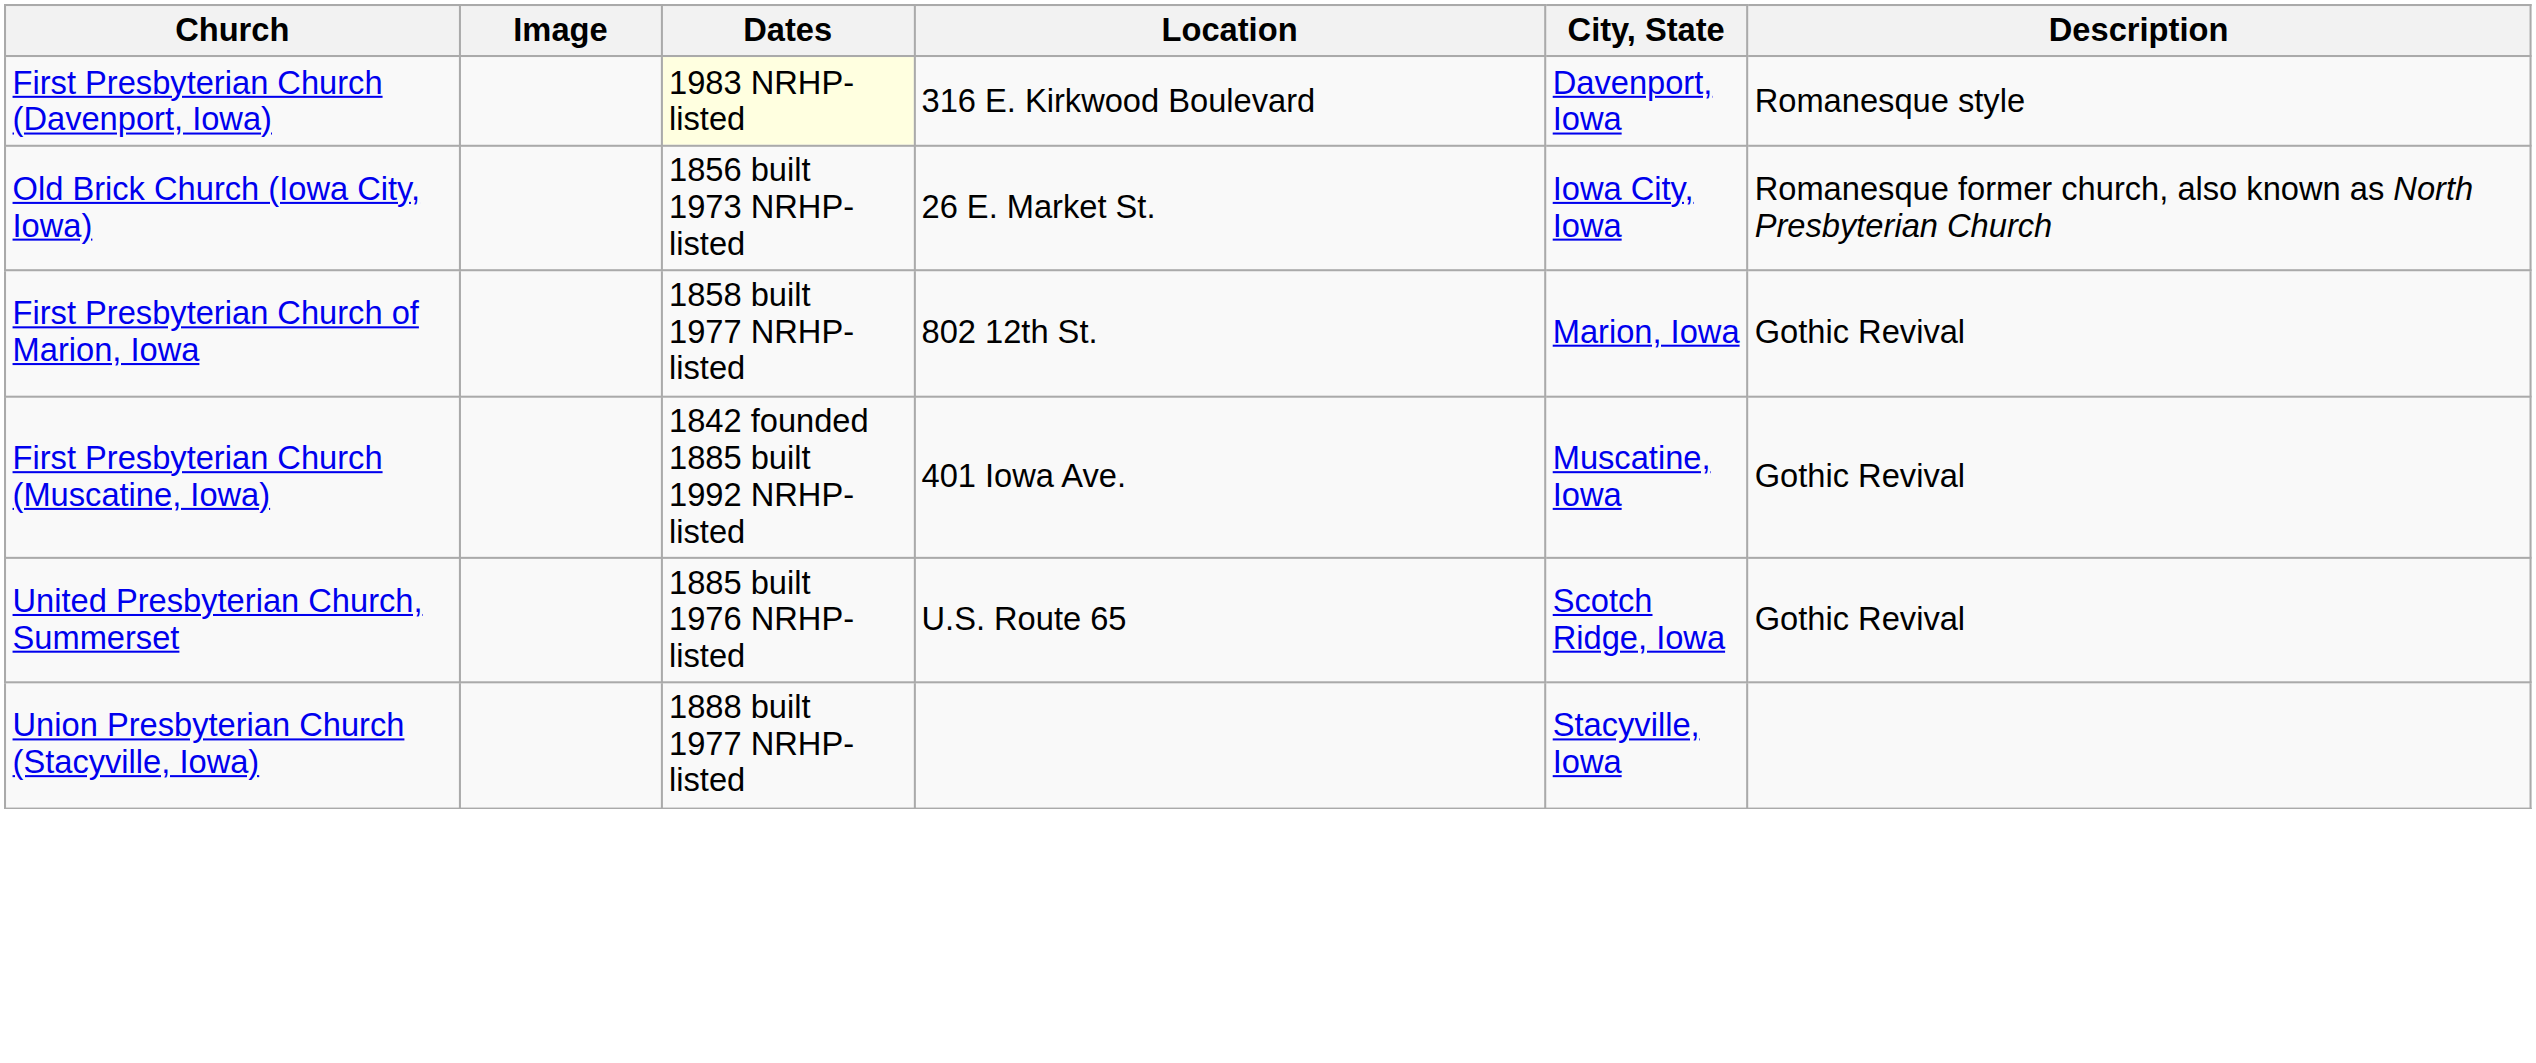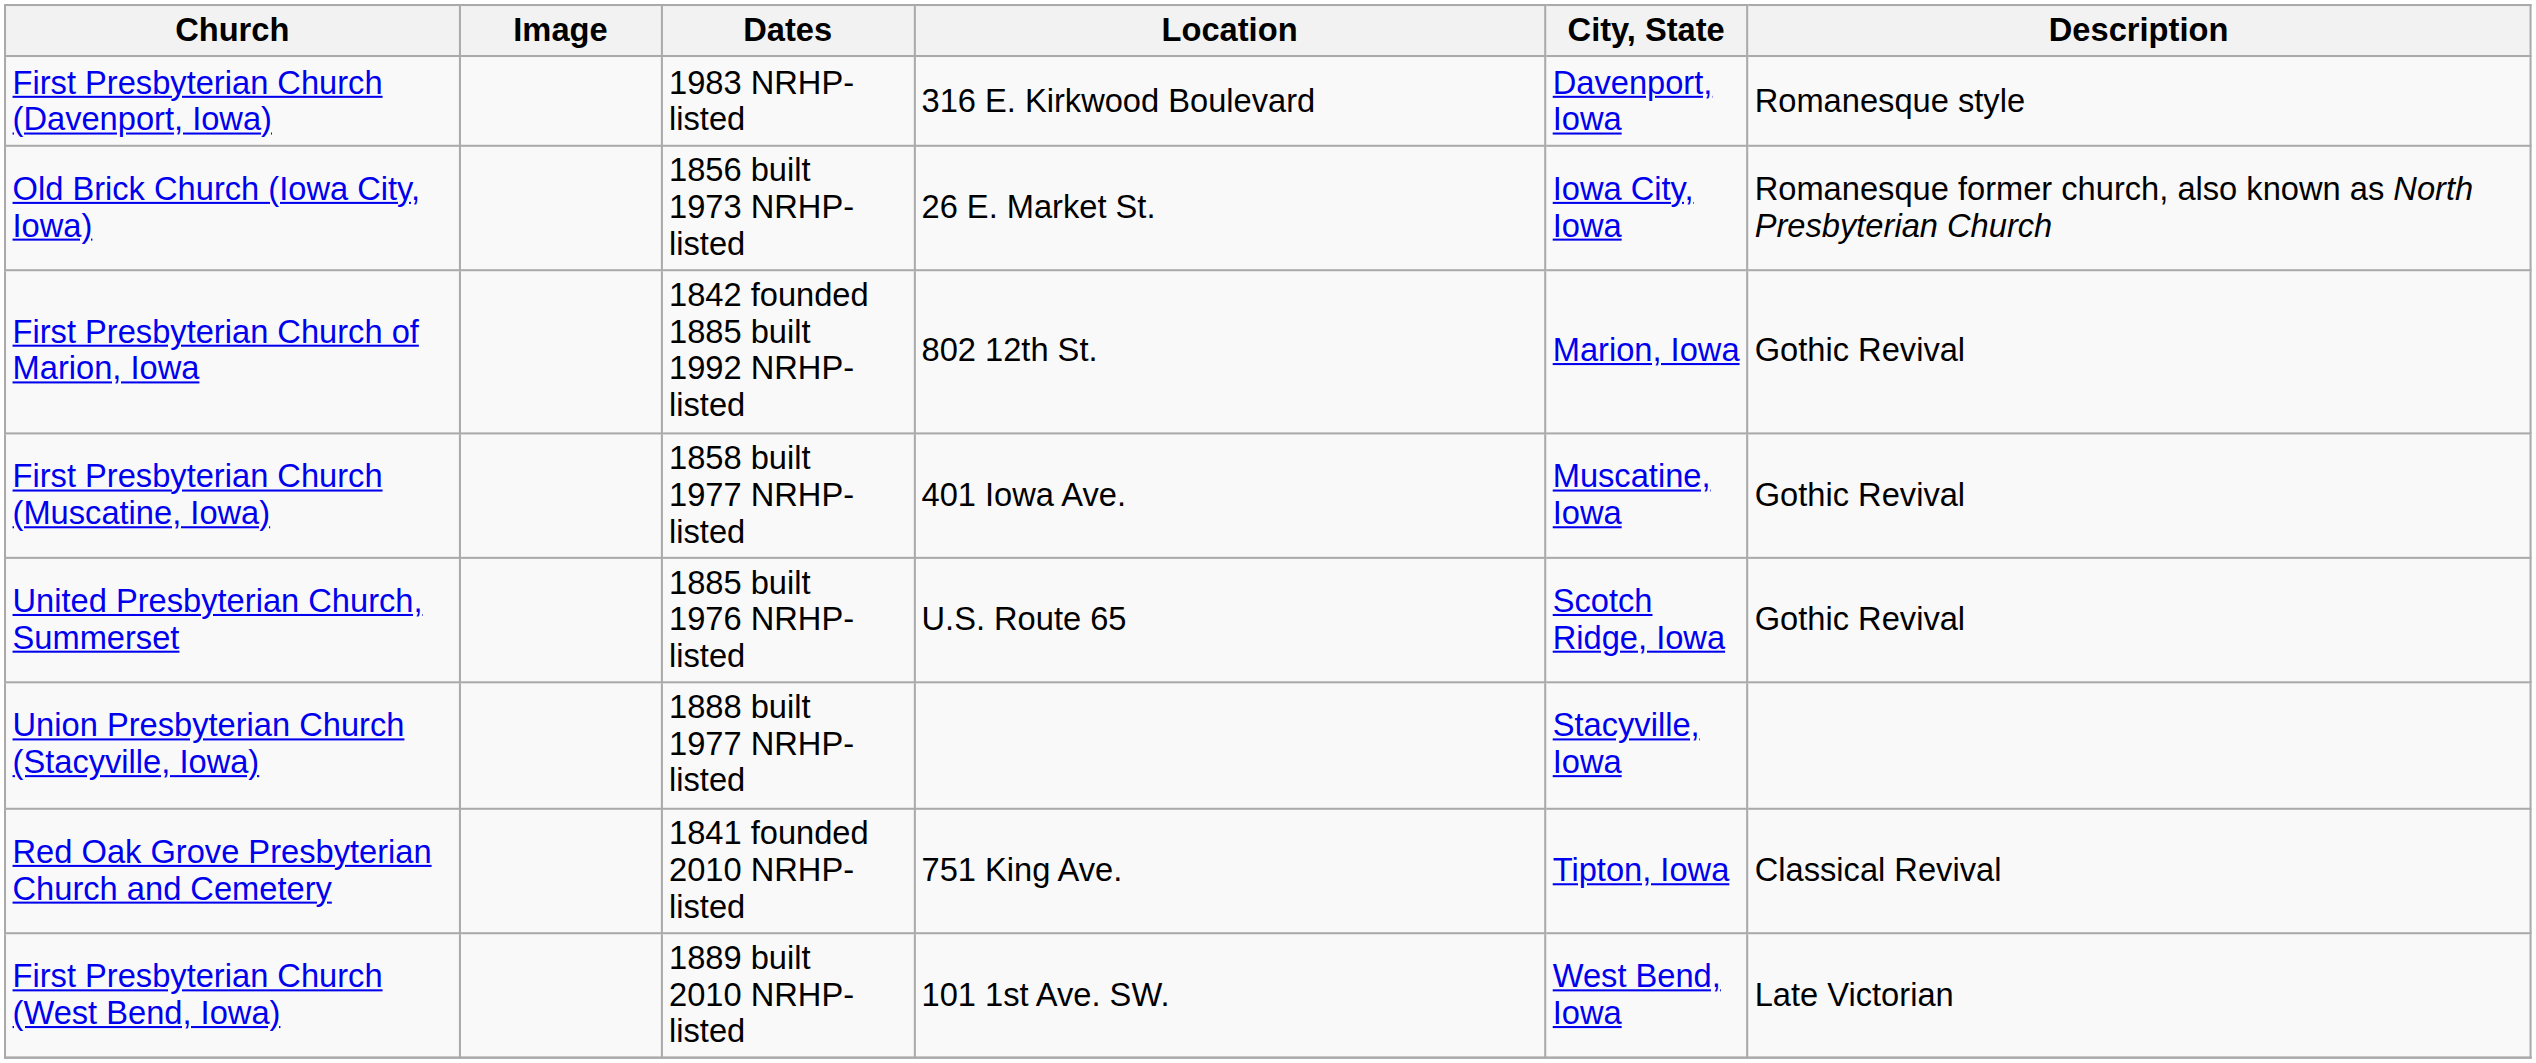 <table class="wikitable sortable" style="width:98%">
 <tr>
 <th width = 18%><strong>Church</strong></th>
 <th width = 8% class="unsortable"><strong>Image</strong></th>
 <th width = 10%><strong>Dates</strong></th>
 <th width = 25%><strong>Location</strong></th>
 <th width = 8%><strong>City, State</strong></th>
 <th class="unsortable"><strong>Description</strong></th>
 </tr>
 <tr>
 <td><a href='#'>First Presbyterian Church (Davenport, Iowa)</a></td>
 <td></td>
-<td style="background: lightyellow;">1983 NRHP-listed</td>
+<td>1983 NRHP-listed</td>
 <td>316 E. Kirkwood Boulevard<br><small></small></td>
 <td><a href='#'>Davenport, Iowa</a></td>
 <td>Romanesque style</td>
 </tr>
 <tr>
 <td><a href='#'>Old Brick Church (Iowa City, Iowa)</a></td>
 <td></td>
 <td>1856 built<br>1973 NRHP-listed</td>
 <td>26 E. Market St.<br><small></small></td>
 <td><a href='#'>Iowa City, Iowa</a></td>
 <td>Romanesque former church, also known as <em>North Presbyterian Church</em></td>
 </tr>
 <tr>
 <td><a href='#'>First Presbyterian Church of Marion, Iowa</a></td>
 <td></td>
-<td>1858 built<br>1977 NRHP-listed</td>
+<td>1842 founded<br>1885 built<br>1992 NRHP-listed</td>
 <td>802 12th St.<br><small></small></td>
 <td><a href='#'>Marion, Iowa</a></td>
 <td>Gothic Revival</td>
 </tr>
 <tr>
 <td><a href='#'>First Presbyterian Church (Muscatine, Iowa)</a></td>
 <td></td>
-<td>1842 founded<br>1885 built<br>1992 NRHP-listed</td>
+<td>1858 built<br>1977 NRHP-listed</td>
 <td>401 Iowa Ave.<br><small></small></td>
 <td><a href='#'>Muscatine, Iowa</a></td>
 <td>Gothic Revival</td>
 </tr>
 <tr>
 <td><a href='#'>United Presbyterian Church, Summerset</a></td>
 <td></td>
 <td>1885 built<br>1976 NRHP-listed</td>
 <td>U.S. Route 65<br><small></small></td>
 <td><a href='#'>Scotch Ridge, Iowa</a></td>
 <td>Gothic Revival</td>
 </tr>
 <tr>
 <td><a href='#'>Union Presbyterian Church (Stacyville, Iowa)</a></td>
 <td></td>
 <td>1888 built<br>1977 NRHP-listed</td>
 <td><small></small></td>
 <td><a href='#'>Stacyville, Iowa</a></td>
 <td></td>
 </tr>
 <tr>
+<td><a href='#'>Red Oak Grove Presbyterian Church and Cemetery</a></td>
+<td></td>
+<td>1841 founded<br>2010 NRHP-listed</td>
+<td>751 King Ave.<br><small></small></td>
+<td><a href='#'>Tipton, Iowa</a></td>
+<td>Classical Revival</td>
+</tr>
+<tr>
+<td><a href='#'>First Presbyterian Church (West Bend, Iowa)</a></td>
+<td></td>
+<td>1889 built<br>2010 NRHP-listed</td>
+<td>101 1st Ave. SW.<br><small></small></td>
+<td><a href='#'>West Bend, Iowa</a></td>
+<td>Late Victorian</td>
+</tr>
+<tr>
 </tr>
 </table>
